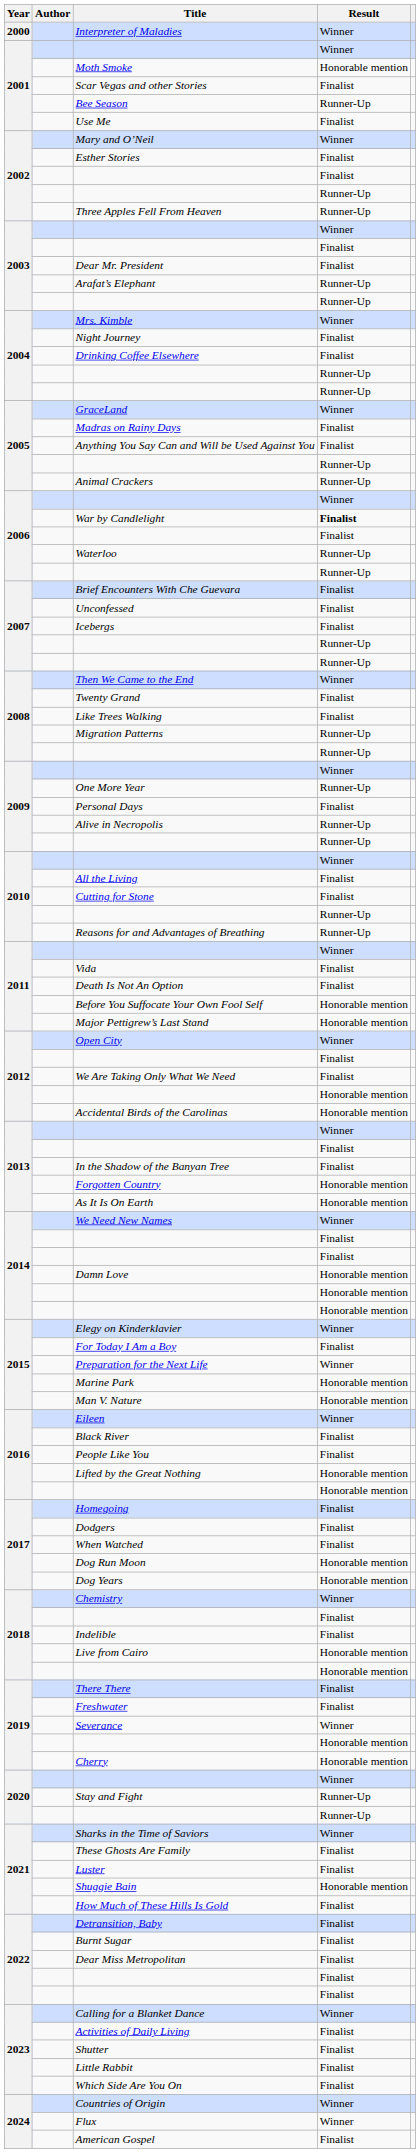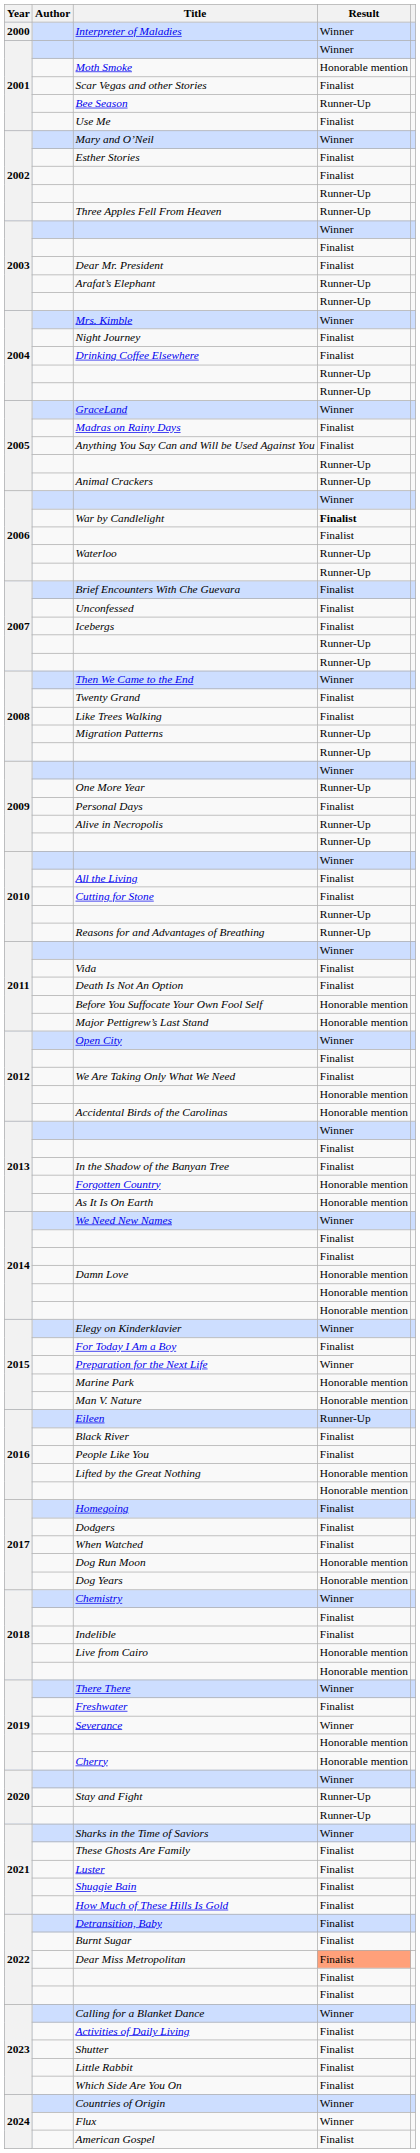 <table class="wikitable sortable">
 <tr>
 <th>Year</th>
 <th>Author</th>
 <th>Title</th>
 <th>Result</th>
 <th></th>
 </tr>
 <tr style="background:#cddeff">
 <th>2000</th>
 <td></td>
 <td><em><a href='#'>Interpreter of Maladies</a></em></td>
 <td>Winner</td>
 <td></td>
 </tr>
 <tr style="background:#cddeff">
 <th rowspan="5">2001</th>
 <td></td>
 <td><em></em></td>
 <td>Winner</td>
 <td></td>
 </tr>
 <tr>
 <td></td>
 <td><em><a href='#'>Moth Smoke</a></em></td>
 <td>Honorable mention</td>
 <td></td>
 </tr>
 <tr>
 <td></td>
 <td><em>Scar Vegas and other Stories</em></td>
 <td>Finalist</td>
 <td></td>
 </tr>
 <tr>
 <td></td>
 <td><em><a href='#'>Bee Season</a></em></td>
 <td>Runner-Up</td>
 <td></td>
 </tr>
 <tr>
 <td></td>
 <td><em>Use Me</em></td>
 <td>Finalist</td>
 <td></td>
 </tr>
 <tr style="background:#cddeff">
 <th rowspan="5">2002</th>
 <td></td>
 <td><em>Mary and O’Neil</em></td>
 <td>Winner</td>
 <td></td>
 </tr>
 <tr>
 <td></td>
 <td><em>Esther Stories</em></td>
 <td>Finalist</td>
 <td></td>
 </tr>
 <tr>
 <td></td>
 <td><em></em></td>
 <td>Finalist</td>
 <td></td>
 </tr>
 <tr>
 <td></td>
 <td><em></em></td>
 <td>Runner-Up</td>
 <td></td>
 </tr>
 <tr>
 <td></td>
 <td><em>Three Apples Fell From Heaven</em></td>
 <td>Runner-Up</td>
 <td></td>
 </tr>
 <tr style="background:#cddeff">
 <th rowspan="5">2003</th>
 <td></td>
 <td><em></em></td>
 <td>Winner</td>
 <td></td>
 </tr>
 <tr>
 <td></td>
 <td><em></em></td>
 <td>Finalist</td>
 <td></td>
 </tr>
 <tr>
 <td></td>
 <td><em>Dear Mr. President</em></td>
 <td>Finalist</td>
 <td></td>
 </tr>
 <tr>
 <td></td>
 <td><em>Arafat’s Elephant</em></td>
 <td>Runner-Up</td>
 <td></td>
 </tr>
 <tr>
 <td></td>
 <td><em></em></td>
 <td>Runner-Up</td>
 <td></td>
 </tr>
 <tr style="background:#cddeff">
 <th rowspan="5">2004</th>
 <td></td>
 <td><em><a href='#'>Mrs. Kimble</a></em></td>
 <td>Winner</td>
 <td></td>
 </tr>
 <tr>
 <td></td>
 <td><em>Night Journey</em></td>
 <td>Finalist</td>
 <td></td>
 </tr>
 <tr>
 <td></td>
 <td><em><a href='#'>Drinking Coffee Elsewhere</a></em></td>
 <td>Finalist</td>
 <td></td>
 </tr>
 <tr>
 <td></td>
 <td><em></em></td>
 <td>Runner-Up</td>
 <td></td>
 </tr>
 <tr>
 <td></td>
 <td><em></em></td>
 <td>Runner-Up</td>
 <td></td>
 </tr>
 <tr style="background:#cddeff">
 <th rowspan="5">2005</th>
 <td></td>
 <td><em><a href='#'>GraceLand</a></em></td>
 <td>Winner</td>
 <td></td>
 </tr>
 <tr>
 <td></td>
 <td><em><a href='#'>Madras on Rainy Days</a></em></td>
 <td>Finalist</td>
 <td></td>
 </tr>
 <tr>
 <td></td>
 <td><em>Anything You Say Can and Will be Used Against You</em></td>
 <td>Finalist</td>
 <td></td>
 </tr>
 <tr>
 <td></td>
 <td><em></em></td>
 <td>Runner-Up</td>
 <td></td>
 </tr>
 <tr>
 <td></td>
 <td><em>Animal Crackers</em></td>
 <td>Runner-Up</td>
 <td></td>
 </tr>
 <tr style="background:#cddeff">
 <th rowspan="5">2006</th>
 <td></td>
 <td></td>
 <td>Winner</td>
 <td></td>
 </tr>
 <tr>
 <td></td>
 <td><em>War by Candlelight</em></td>
 <td><strong>Finalist</strong></td>
 <td></td>
 </tr>
 <tr>
 <td></td>
 <td><em></em></td>
 <td>Finalist</td>
 <td></td>
 </tr>
 <tr>
 <td></td>
 <td><em>Waterloo</em></td>
 <td>Runner-Up</td>
 <td></td>
 </tr>
 <tr>
 <td></td>
 <td></td>
 <td>Runner-Up</td>
 <td></td>
 </tr>
 <tr style="background:#cddeff">
 <th rowspan="5">2007</th>
 <td></td>
 <td><em>Brief Encounters With Che Guevara</em></td>
 <td>Finalist</td>
 <td></td>
 </tr>
 <tr>
 <td></td>
 <td><em>Unconfessed</em></td>
 <td>Finalist</td>
 <td></td>
 </tr>
 <tr>
 <td></td>
 <td><em>Icebergs</em></td>
 <td>Finalist</td>
 <td></td>
 </tr>
 <tr>
 <td></td>
 <td><em></em></td>
 <td>Runner-Up</td>
 <td></td>
 </tr>
 <tr>
 <td></td>
 <td><em></em></td>
 <td>Runner-Up</td>
 <td></td>
 </tr>
 <tr style="background:#cddeff">
 <th rowspan="5">2008</th>
 <td></td>
 <td><em><a href='#'>Then We Came to the End</a></em></td>
 <td>Winner</td>
 <td></td>
 </tr>
 <tr>
 <td></td>
 <td><em>Twenty Grand</em></td>
 <td>Finalist</td>
 <td></td>
 </tr>
 <tr>
 <td></td>
 <td><em>Like Trees Walking</em></td>
 <td>Finalist</td>
 <td></td>
 </tr>
 <tr>
 <td></td>
 <td><em>Migration Patterns</em></td>
 <td>Runner-Up</td>
 <td></td>
 </tr>
 <tr>
 <td></td>
 <td><em></em></td>
 <td>Runner-Up</td>
 <td></td>
 </tr>
 <tr style="background:#cddeff">
 <th rowspan="5">2009</th>
 <td></td>
 <td><em></em></td>
 <td>Winner</td>
 <td></td>
 </tr>
 <tr>
 <td></td>
 <td><em>One More Year</em></td>
 <td>Runner-Up</td>
 <td></td>
 </tr>
 <tr>
 <td></td>
 <td><em>Personal Days</em></td>
 <td>Finalist</td>
 <td></td>
 </tr>
 <tr>
 <td></td>
 <td><em>Alive in Necropolis</em></td>
 <td>Runner-Up</td>
 <td></td>
 </tr>
 <tr>
 <td></td>
 <td><em></em></td>
 <td>Runner-Up</td>
 <td></td>
 </tr>
 <tr style="background:#cddeff">
 <th rowspan="5">2010</th>
 <td></td>
 <td><em></em></td>
 <td>Winner</td>
 <td></td>
 </tr>
 <tr>
 <td></td>
 <td><em><a href='#'>All the Living</a></em></td>
 <td>Finalist</td>
 <td></td>
 </tr>
 <tr>
 <td></td>
 <td><em><a href='#'>Cutting for Stone</a></em></td>
 <td>Finalist</td>
 <td></td>
 </tr>
 <tr>
 <td></td>
 <td><em></em></td>
 <td>Runner-Up</td>
 <td></td>
 </tr>
 <tr>
 <td></td>
 <td><em>Reasons for and Advantages of Breathing</em></td>
 <td>Runner-Up</td>
 <td></td>
 </tr>
 <tr style="background:#cddeff">
 <th rowspan="5">2011</th>
 <td></td>
 <td><em></em></td>
 <td>Winner</td>
 <td></td>
 </tr>
 <tr>
 <td></td>
 <td><em>Vida</em></td>
 <td>Finalist</td>
 <td></td>
 </tr>
 <tr>
 <td></td>
 <td><em>Death Is Not An Option</em></td>
 <td>Finalist</td>
 <td></td>
 </tr>
 <tr>
 <td></td>
 <td><em>Before You Suffocate Your Own Fool Self</em></td>
 <td>Honorable mention</td>
 <td></td>
 </tr>
 <tr>
 <td></td>
 <td><em>Major Pettigrew’s Last Stand</em></td>
 <td>Honorable mention</td>
 <td></td>
 </tr>
 <tr style="background:#cddeff">
 <th rowspan="5">2012</th>
 <td></td>
 <td><em><a href='#'>Open City</a></em></td>
 <td>Winner</td>
 <td></td>
 </tr>
 <tr>
 <td></td>
 <td><em></em></td>
 <td>Finalist</td>
 <td></td>
 </tr>
 <tr>
 <td></td>
 <td><em>We Are Taking Only What We Need</em></td>
 <td>Finalist</td>
 <td></td>
 </tr>
 <tr>
 <td></td>
 <td><em></em></td>
 <td>Honorable mention</td>
 <td></td>
 </tr>
 <tr>
 <td></td>
 <td><em>Accidental Birds of the Carolinas</em></td>
 <td>Honorable mention</td>
 <td></td>
 </tr>
 <tr style="background:#cddeff">
 <th rowspan="5">2013</th>
 <td></td>
 <td><em></em></td>
 <td>Winner</td>
 <td></td>
 </tr>
 <tr>
 <td></td>
 <td><em></em></td>
 <td>Finalist</td>
 <td></td>
 </tr>
 <tr>
 <td></td>
 <td><em>In the Shadow of the Banyan Tree</em></td>
 <td>Finalist</td>
 <td></td>
 </tr>
 <tr>
 <td></td>
 <td><em><a href='#'>Forgotten Country</a></em></td>
 <td>Honorable mention</td>
 <td></td>
 </tr>
 <tr>
 <td></td>
 <td><em>As It Is On Earth</em></td>
 <td>Honorable mention</td>
 <td></td>
 </tr>
 <tr style="background:#cddeff">
 <th rowspan="6">2014</th>
 <td></td>
 <td><em><a href='#'>We Need New Names</a></em></td>
 <td>Winner</td>
 <td></td>
 </tr>
 <tr>
 <td></td>
 <td><em></em></td>
 <td>Finalist</td>
 <td></td>
 </tr>
 <tr>
 <td></td>
 <td><em></em></td>
 <td>Finalist</td>
 <td></td>
 </tr>
 <tr>
 <td></td>
 <td><em>Damn Love</em></td>
 <td>Honorable mention</td>
 <td></td>
 </tr>
 <tr>
 <td></td>
 <td><em></em></td>
 <td>Honorable mention</td>
 <td></td>
 </tr>
 <tr>
 <td></td>
 <td><em></em></td>
 <td>Honorable mention</td>
 <td></td>
 </tr>
 <tr style="background:#cddeff">
 <th rowspan="5">2015</th>
 <td></td>
 <td><em>Elegy on Kinderklavier</em></td>
 <td>Winner</td>
 <td></td>
 </tr>
 <tr>
 <td></td>
 <td><em><a href='#'>For Today I Am a Boy</a></em></td>
 <td>Finalist</td>
 <td></td>
 </tr>
 <tr>
 <td></td>
 <td><em><a href='#'>Preparation for the Next Life</a></em></td>
 <td>Winner</td>
 <td></td>
 </tr>
 <tr>
 <td></td>
 <td><em>Marine Park</em></td>
 <td>Honorable mention</td>
 <td></td>
 </tr>
 <tr>
 <td></td>
 <td><em>Man V. Nature</em></td>
 <td>Honorable mention</td>
 <td></td>
 </tr>
 <tr style="background:#cddeff">
 <th rowspan="5">2016</th>
 <td></td>
 <td><em><a href='#'>Eileen</a></em></td>
-<td>Winner</td>
+<td>Runner-Up</td>
 <td></td>
 </tr>
 <tr>
 <td></td>
 <td><em>Black River</em></td>
 <td>Finalist</td>
 <td></td>
 </tr>
 <tr>
 <td></td>
 <td><em>People Like You</em></td>
 <td>Finalist</td>
 <td></td>
 </tr>
 <tr>
 <td></td>
 <td><em>Lifted by the Great Nothing</em></td>
 <td>Honorable mention</td>
 <td></td>
 </tr>
 <tr>
 <td></td>
 <td><em></em></td>
 <td>Honorable mention</td>
 <td></td>
 </tr>
 <tr style="background:#cddeff">
 <th rowspan="5">2017</th>
 <td></td>
 <td><em><a href='#'>Homegoing</a></em></td>
 <td>Finalist</td>
 <td></td>
 </tr>
 <tr>
 <td></td>
 <td><em>Dodgers</em></td>
 <td>Finalist</td>
 <td></td>
 </tr>
 <tr>
 <td></td>
 <td><em>When Watched</em></td>
 <td>Finalist</td>
 <td></td>
 </tr>
 <tr>
 <td></td>
 <td><em>Dog Run Moon</em></td>
 <td>Honorable mention</td>
 <td></td>
 </tr>
 <tr>
 <td></td>
 <td><em>Dog Years</em></td>
 <td>Honorable mention</td>
 <td></td>
 </tr>
 <tr style="background:#cddeff">
 <th rowspan="5">2018</th>
 <td></td>
 <td><em><a href='#'>Chemistry</a></em></td>
 <td>Winner</td>
 <td></td>
 </tr>
 <tr>
 <td></td>
 <td><em></em></td>
 <td>Finalist</td>
 <td></td>
 </tr>
 <tr>
 <td></td>
 <td><em>Indelible</em></td>
 <td>Finalist</td>
 <td></td>
 </tr>
 <tr>
 <td></td>
 <td><em>Live from Cairo</em></td>
 <td>Honorable mention</td>
 <td></td>
 </tr>
 <tr>
 <td></td>
 <td></td>
 <td>Honorable mention</td>
 <td></td>
 </tr>
 <tr style="background:#cddeff">
 <th rowspan="5">2019</th>
 <td></td>
 <td><em><a href='#'>There There</a></em></td>
-<td>Finalist</td>
+<td>Winner</td>
 <td></td>
 </tr>
 <tr>
 <td></td>
 <td><em><a href='#'>Freshwater</a></em></td>
 <td>Finalist</td>
 <td></td>
 </tr>
 <tr>
 <td></td>
 <td><em><a href='#'>Severance</a></em></td>
 <td>Winner</td>
 <td></td>
 </tr>
 <tr>
 <td></td>
 <td><em></em></td>
 <td>Honorable mention</td>
 <td></td>
 </tr>
 <tr>
 <td></td>
 <td><em><a href='#'>Cherry</a></em></td>
 <td>Honorable mention</td>
 <td></td>
 </tr>
 <tr style="background:#cddeff">
 <th rowspan="3">2020</th>
 <td></td>
 <td></td>
 <td>Winner</td>
 <td></td>
 </tr>
 <tr>
 <td></td>
 <td><em>Stay and Fight</em></td>
 <td>Runner-Up</td>
 <td></td>
 </tr>
 <tr>
 <td></td>
 <td><em></em></td>
 <td>Runner-Up</td>
 <td></td>
 </tr>
 <tr style="background:#cddeff">
 <th rowspan="5">2021</th>
 <td></td>
 <td><em>Sharks in the Time of Saviors</em></td>
 <td>Winner</td>
 <td></td>
 </tr>
 <tr>
 <td></td>
 <td><em>These Ghosts Are Family</em></td>
 <td>Finalist</td>
 <td></td>
 </tr>
 <tr>
 <td></td>
 <td><em><a href='#'>Luster</a></em></td>
 <td>Finalist</td>
 <td></td>
 </tr>
 <tr>
 <td></td>
 <td><em><a href='#'>Shuggie Bain</a></em></td>
-<td>Honorable mention</td>
+<td>Finalist</td>
 <td></td>
 </tr>
 <tr>
 <td></td>
 <td><em><a href='#'>How Much of These Hills Is Gold</a></em></td>
 <td>Finalist</td>
 <td></td>
 </tr>
 <tr style="background:#cddeff">
 <th rowspan="5">2022</th>
 <td></td>
 <td><em><a href='#'>Detransition, Baby</a></em></td>
 <td>Finalist</td>
 <td></td>
 </tr>
 <tr>
 <td></td>
 <td><em>Burnt Sugar</em></td>
 <td>Finalist</td>
 <td></td>
 </tr>
 <tr>
 <td></td>
 <td><em>Dear Miss Metropolitan</em></td>
-<td>Finalist</td>
+<td style="background: lightsalmon;">Finalist</td>
 <td></td>
 </tr>
 <tr>
 <td></td>
 <td></td>
 <td>Finalist</td>
 <td></td>
 </tr>
 <tr>
 <td></td>
 <td></td>
 <td>Finalist</td>
 <td></td>
 </tr>
 <tr style="background:#cddeff">
 <th rowspan="5">2023</th>
 <td></td>
 <td><em>Calling for a Blanket Dance</em></td>
 <td>Winner</td>
 <td></td>
 </tr>
 <tr>
 <td></td>
 <td><em><a href='#'>Activities of Daily Living</a></em></td>
 <td>Finalist</td>
 <td></td>
 </tr>
 <tr>
 <td></td>
 <td><em>Shutter</em></td>
 <td>Finalist</td>
 <td></td>
 </tr>
 <tr>
 <td></td>
 <td><em>Little Rabbit</em></td>
 <td>Finalist</td>
 <td></td>
 </tr>
 <tr>
 <td></td>
 <td><em>Which Side Are You On</em></td>
 <td>Finalist</td>
 <td></td>
 </tr>
 <tr style="background:#cddeff">
 <th rowspan="3">2024</th>
 <td></td>
 <td><em>Countries of Origin</em></td>
 <td>Winner</td>
 <td></td>
 </tr>
 <tr>
 <td></td>
 <td><em>Flux</em></td>
 <td>Winner</td>
 <td></td>
 </tr>
 <tr>
 <td></td>
 <td><em>American Gospel</em></td>
 <td>Finalist</td>
 <td></td>
 </tr>
 </table>
